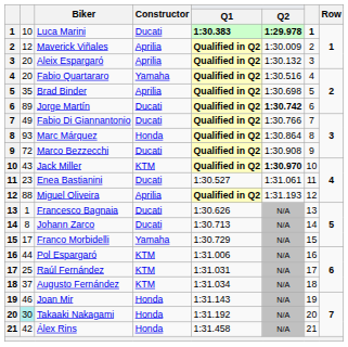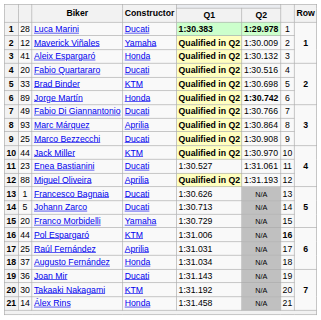 <table class="wikitable sortable" style="font-size: 85%;">
 <tr>
 <th rowspan="2"></th>
 <th rowspan="2"></th>
 <th rowspan="2">Biker</th>
 <th rowspan="2">Constructor</th>
 <th colspan="2" style="background:#eaecf0; text-align:center;"></th>
 <th rowspan="2"></th>
 <th rowspan="2">Row</th>
 </tr>
 <tr>
 <th scope="col">Q1</th>
 <th scope="col">Q2</th>
 </tr>
 <tr>
 <th scope="row">1</th>
-<td align="center">10</td>
+<td align="center">28</td>
 <td> <a href='#'>Luca Marini</a></td>
 <td><a href='#'>Ducati</a></td>
 <td style="background:#ccffcc;"><strong>1:30.383</strong></td>
 <td style="background:#ccffcc;"><strong>1:29.978</strong></td>
-<td align="center"><strong>1</strong></td>
+<td align="center">1</td>
 <td rowspan="3" align="center"><strong>1</strong></td>
 </tr>
 <tr>
 <th scope="row">2</th>
 <td align="center">12</td>
 <td> <a href='#'>Maverick Viñales</a></td>
-<td><a href='#'>Aprilia</a></td>
+<td><a href='#'>Yamaha</a></td>
 <td style="background:#ffffbf;"><strong>Qualified in Q2</strong></td>
 <td>1:30.009</td>
 <td align="center">2</td>
 </tr>
 <tr>
 <th scope="row">3</th>
-<td align="center">20</td>
+<td align="center">41</td>
 <td> <a href='#'>Aleix Espargaró</a></td>
-<td><a href='#'>Aprilia</a></td>
+<td><a href='#'>Honda</a></td>
 <td style="background:#ffffbf;"><strong>Qualified in Q2</strong></td>
 <td>1:30.132</td>
 <td align="center">3</td>
 </tr>
 <tr>
 <th scope="row">4</th>
 <td align="center">20</td>
 <td> <a href='#'>Fabio Quartararo</a></td>
-<td><a href='#'>Yamaha</a></td>
+<td><a href='#'>Ducati</a></td>
 <td style="background:#ffffbf;"><strong>Qualified in Q2</strong></td>
 <td>1:30.516</td>
 <td align="center">4</td>
 <td rowspan="3" align="center"><strong>2</strong></td>
 </tr>
 <tr>
 <th scope="row">5</th>
-<td align="center">35</td>
+<td align="center">33</td>
 <td> <a href='#'>Brad Binder</a></td>
-<td><a href='#'>Aprilia</a></td>
+<td><a href='#'>KTM</a></td>
 <td style="background:#ffffbf;"><strong>Qualified in Q2</strong></td>
 <td>1:30.698</td>
 <td align="center">5</td>
 </tr>
 <tr>
 <th scope="row">6</th>
 <td align="center">89</td>
 <td> <a href='#'>Jorge Martín</a></td>
-<td><a href='#'>Ducati</a></td>
+<td><a href='#'>Honda</a></td>
 <td style="background:#ffffbf;"><strong>Qualified in Q2</strong></td>
 <td><strong>1:30.742</strong></td>
 <td align="center">6</td>
 </tr>
 <tr>
 <th scope="row">7</th>
 <td align="center">49</td>
 <td> <a href='#'>Fabio Di Giannantonio</a></td>
 <td><a href='#'>Ducati</a></td>
 <td style="background:#ffffbf;"><strong>Qualified in Q2</strong></td>
 <td>1:30.766</td>
 <td align="center">7</td>
 <td rowspan="3" align="center"><strong>3</strong></td>
 </tr>
 <tr>
 <th scope="row">8</th>
 <td align="center">93</td>
 <td> <a href='#'>Marc Márquez</a></td>
-<td><a href='#'>Honda</a></td>
+<td><a href='#'>Aprilia</a></td>
 <td style="background:#ffffbf;"><strong>Qualified in Q2</strong></td>
 <td>1:30.864</td>
 <td align="center">8</td>
 </tr>
 <tr>
 <th scope="row">9</th>
-<td align="center">72</td>
+<td align="center">25</td>
 <td> <a href='#'>Marco Bezzecchi</a></td>
 <td><a href='#'>Ducati</a></td>
 <td style="background:#ffffbf;"><strong>Qualified in Q2</strong></td>
 <td>1:30.908</td>
 <td align="center">9</td>
 </tr>
 <tr>
 <th scope="row">10</th>
-<td align="center">43</td>
+<td align="center">44</td>
 <td> <a href='#'>Jack Miller</a></td>
 <td><a href='#'>KTM</a></td>
 <td style="background:#ffffbf;"><strong>Qualified in Q2</strong></td>
-<td><strong>1:30.970</strong></td>
+<td>1:30.970</td>
 <td align="center">10</td>
 <td rowspan="3" align="center"><strong>4</strong></td>
 </tr>
 <tr>
 <th scope="row">11</th>
 <td align="center">23</td>
 <td> <a href='#'>Enea Bastianini</a></td>
 <td><a href='#'>Ducati</a></td>
 <td>1:30.527</td>
 <td>1:31.061</td>
 <td align="center">11</td>
 </tr>
 <tr>
 <th scope="row">12</th>
 <td align="center">88</td>
 <td> <a href='#'>Miguel Oliveira</a></td>
 <td><a href='#'>Aprilia</a></td>
 <td style="background:#ffffbf;"><strong>Qualified in Q2</strong></td>
 <td>1:31.193</td>
 <td align="center">12</td>
 </tr>
 <tr>
 <th scope="row">13</th>
 <td align="center">1</td>
 <td> <a href='#'>Francesco Bagnaia</a></td>
 <td><a href='#'>Ducati</a></td>
 <td>1:30.626</td>
 <td style="background: silver" align="center" data-sort-value="19"><small>N/A</small></td>
 <td align="center">13</td>
 <td rowspan="3" align="center"><strong>5</strong></td>
 </tr>
 <tr>
 <th scope="row">14</th>
-<td align="center">8</td>
+<td align="center">5</td>
 <td> <a href='#'>Johann Zarco</a></td>
 <td><a href='#'>Ducati</a></td>
 <td>1:30.713</td>
 <td style="background: silver" align="center" data-sort-value="19"><small>N/A</small></td>
 <td align="center">14</td>
 </tr>
 <tr>
 <th scope="row">15</th>
-<td align="center">17</td>
+<td align="center">20</td>
 <td> <a href='#'>Franco Morbidelli</a></td>
 <td><a href='#'>Yamaha</a></td>
 <td>1:30.729</td>
 <td style="background: silver" align="center" data-sort-value="19"><small>N/A</small></td>
 <td align="center">15</td>
 </tr>
 <tr>
 <th scope="row">16</th>
 <td align="center">44</td>
 <td> <a href='#'>Pol Espargaró</a></td>
 <td><a href='#'>KTM</a></td>
 <td>1:31.006</td>
 <td style="background: silver" align="center" data-sort-value="19"><small>N/A</small></td>
-<td align="center">16</td>
+<td align="center"><strong>16</strong></td>
 <td rowspan="3" align="center"><strong>6</strong></td>
 </tr>
 <tr>
 <th scope="row">17</th>
 <td align="center">25</td>
 <td> <a href='#'>Raúl Fernández</a></td>
-<td><a href='#'>KTM</a></td>
+<td><a href='#'>Aprilia</a></td>
 <td>1:31.031</td>
 <td style="background: silver" align="center" data-sort-value="19"><small>N/A</small></td>
 <td align="center">17</td>
 </tr>
 <tr>
 <th scope="row">18</th>
 <td align="center">37</td>
 <td> <a href='#'>Augusto Fernández</a></td>
-<td><a href='#'>KTM</a></td>
+<td><a href='#'>Honda</a></td>
 <td>1:31.034</td>
 <td style="background: silver" align="center" data-sort-value="19"><small>N/A</small></td>
 <td align="center">18</td>
 </tr>
 <tr>
 <th scope="row">19</th>
-<td align="center">46</td>
+<td align="center">36</td>
 <td> <a href='#'>Joan Mir</a></td>
-<td><a href='#'>Honda</a></td>
+<td><a href='#'>Ducati</a></td>
 <td>1:31.143</td>
 <td style="background: silver" align="center" data-sort-value="19"><small>N/A</small></td>
 <td align="center">19</td>
 <td rowspan="3" align="center"><strong>7</strong></td>
 </tr>
 <tr>
 <th scope="row">20</th>
-<td align="center" style="background: paleturquoise;">30</td>
+<td align="center">30</td>
 <td> <a href='#'>Takaaki Nakagami</a></td>
-<td><a href='#'>Honda</a></td>
+<td><a href='#'>KTM</a></td>
 <td>1:31.192</td>
 <td style="background: silver" align="center" data-sort-value="21"><small>N/A</small></td>
 <td align="center">20</td>
 </tr>
 <tr>
 <th scope="row">21</th>
-<td align="center">42</td>
+<td align="center">14</td>
 <td> <a href='#'>Álex Rins</a></td>
 <td><a href='#'>Honda</a></td>
 <td>1:31.458</td>
 <td style="background: silver" align="center" data-sort-value="22"><small>N/A</small></td>
 <td align="center">21</td>
 </tr>
 <tr>
 <th colspan="8"></th>
 </tr>
 </table>
